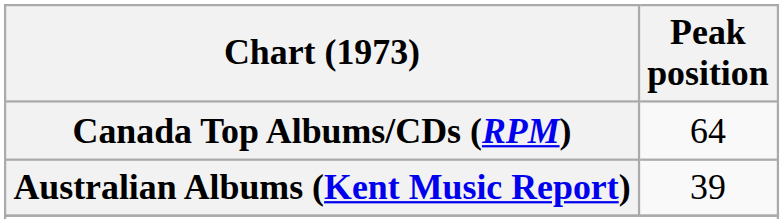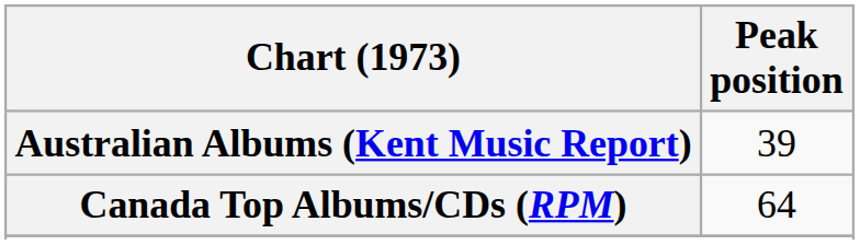 <table class="wikitable sortable plainrowheaders" style="text-align:center">
 <tr>
 <th scope="col">Chart (1973)</th>
 <th scope="col">Peak<br>position</th>
 </tr>
 <tr>
+<th scope="row">Australian Albums (<a href='#'>Kent Music Report</a>)</th>
+<td>39</td>
+</tr>
+<tr>
 <th scope="row">Canada Top Albums/CDs (<a href='#'><em>RPM</em></a>)</th>
 <td>64</td>
-</tr>
-<tr>
-<th scope="row">Australian Albums (<a href='#'>Kent Music Report</a>)</th>
-<td>39</td>
 </tr>
 <tr>
 </tr>
 <tr>
 </tr>
 </table>
